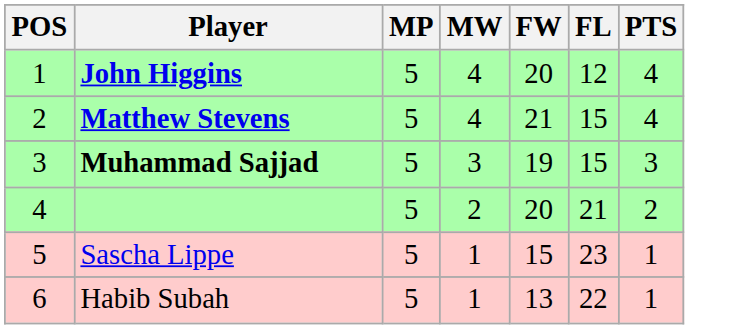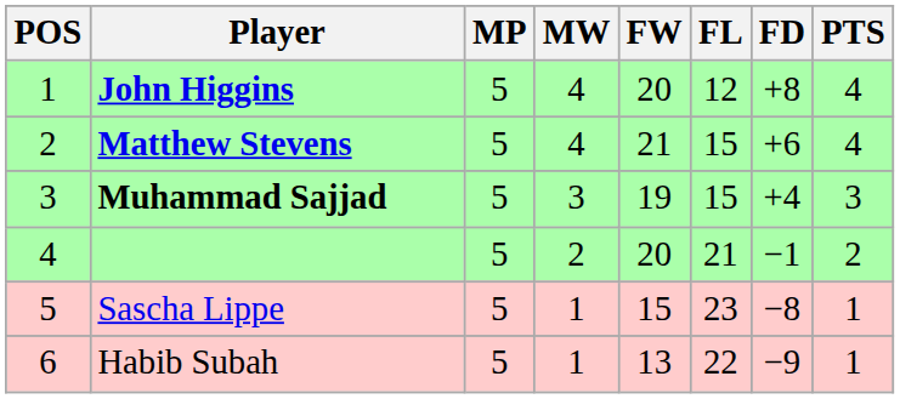 <table class="wikitable" style="text-align: center;">
 <tr>
 <th width=20>POS</th>
 <th width=165>Player</th>
 <th width=20>MP</th>
 <th width=20>MW</th>
 <th width=20>FW</th>
 <th width=20>FL</th>
+<th width=20>FD</th>
 <th width=20>PTS</th>
 </tr>
 <tr style="background:#aaffaa;">
 <td>1</td>
 <td style="text-align:left;"> <strong><a href='#'>John Higgins</a></strong></td>
 <td>5</td>
 <td>4</td>
 <td>20</td>
 <td>12</td>
+<td>+8</td>
 <td>4</td>
 </tr>
 <tr style="background:#aaffaa;">
 <td>2</td>
 <td style="text-align:left;"> <strong><a href='#'>Matthew Stevens</a></strong></td>
 <td>5</td>
 <td>4</td>
 <td>21</td>
 <td>15</td>
+<td>+6</td>
 <td>4</td>
 </tr>
 <tr style="background:#aaffaa;">
 <td>3</td>
 <td style="text-align:left;"> <strong>Muhammad Sajjad</strong></td>
 <td>5</td>
 <td>3</td>
 <td>19</td>
 <td>15</td>
+<td>+4</td>
 <td>3</td>
 </tr>
 <tr style="background:#aaffaa;">
 <td>4</td>
 <td style="text-align:left;"></td>
 <td>5</td>
 <td>2</td>
 <td>20</td>
 <td>21</td>
+<td>−1</td>
 <td>2</td>
 </tr>
 <tr style="background:#fcc;">
 <td>5</td>
 <td style="text-align:left;"> <a href='#'>Sascha Lippe</a></td>
 <td>5</td>
 <td>1</td>
 <td>15</td>
 <td>23</td>
+<td>−8</td>
 <td>1</td>
 </tr>
 <tr style="background:#fcc;">
 <td>6</td>
 <td style="text-align:left;"> Habib Subah</td>
 <td>5</td>
 <td>1</td>
 <td>13</td>
 <td>22</td>
+<td>−9</td>
 <td>1</td>
 </tr>
 </table>
